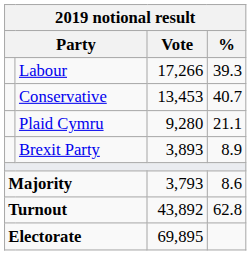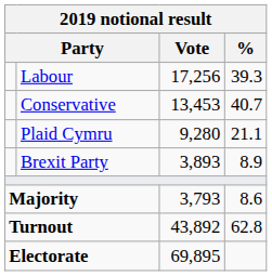 <table class="wikitable">
 <tr>
 <th colspan="4">2019 notional result  </th>
 </tr>
 <tr>
 <th bgcolor="#DDDDFF" width="130px" colspan="2">Party</th>
 <th bgcolor="#DDDDFF" width="50px">Vote</th>
 <th bgcolor="#DDDDFF" width="30px">%</th>
 </tr>
 <tr>
 <td></td>
 <td><a href='#'>Labour</a></td>
-<td align=right>17,266</td>
+<td align=right>17,256</td>
 <td align="right">39.3</td>
 </tr>
 <tr>
 <td></td>
 <td><a href='#'>Conservative</a></td>
 <td align=right>13,453</td>
 <td align="right">40.7</td>
 </tr>
 <tr>
 <td></td>
 <td><a href='#'>Plaid Cymru</a></td>
 <td align=right>9,280</td>
 <td align="right">21.1</td>
 </tr>
 <tr>
 <td></td>
 <td><a href='#'>Brexit Party</a></td>
 <td align=right>3,893</td>
 <td align="right">8.9</td>
 </tr>
 <tr>
 <td colspan="4" bgcolor="#EAECF0"></td>
 </tr>
 <tr>
 <td colspan="2"><strong>Majority</strong></td>
 <td align=right>3,793</td>
 <td align=right>8.6</td>
 </tr>
 <tr>
 <td colspan="2"><strong>Turnout</strong></td>
 <td align=right>43,892</td>
 <td align=right>62.8</td>
 </tr>
 <tr>
 <td colspan="2"><strong>Electorate</strong></td>
 <td align=right>69,895</td>
 </tr>
 </table>
